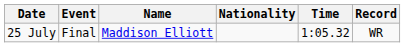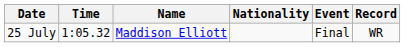 <table class=wikitable style=text-align:center>
 <tr>
 <th>Date</th>
-<th>Event</th>
+<th>Time</th>
 <th>Name</th>
 <th>Nationality</th>
-<th>Time</th>
+<th>Event</th>
 <th>Record</th>
 </tr>
 <tr>
 <td>25 July</td>
-<td>Final</td>
+<td>1:05.32</td>
 <td align=left><a href='#'>Maddison Elliott</a></td>
 <td align=left></td>
-<td>1:05.32</td>
+<td>Final</td>
 <td>WR</td>
 </tr>
 </table>
